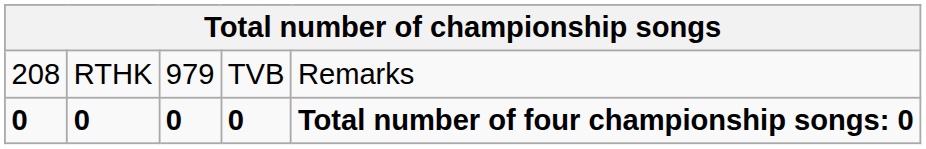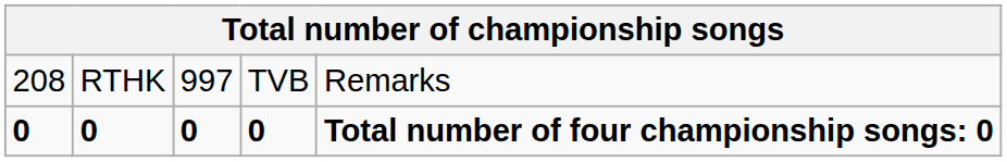 <table class="wikitable">
 <tr>
 <th colspan="5">Total number of championship songs</th>
 </tr>
 <tr>
 <td>208</td>
 <td>RTHK</td>
-<td>979</td>
+<td>997</td>
 <td>TVB</td>
 <td>Remarks</td>
 </tr>
 <tr>
 <td><strong>0</strong></td>
 <td><strong>0</strong></td>
 <td><strong>0</strong></td>
 <td><strong>0</strong></td>
 <td><strong>Total number of four championship songs: 0</strong></td>
 </tr>
 </table>
